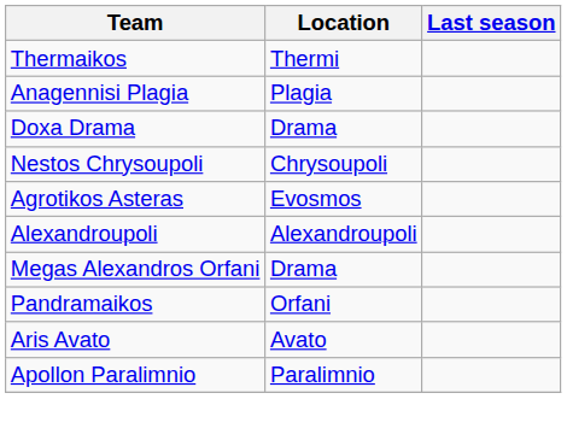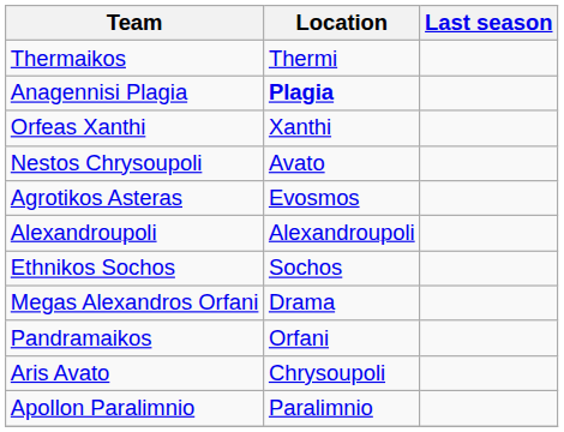 <table class="wikitable sortable">
 <tr>
 <th>Team</th>
 <th>Location</th>
 <th><a href='#'>Last season</a></th>
 </tr>
 <tr>
 <td><a href='#'>Thermaikos</a></td>
 <td><a href='#'>Thermi</a></td>
 <td></td>
 </tr>
 <tr>
 <td><a href='#'>Anagennisi Plagia</a></td>
-<td><a href='#'>Plagia</a></td>
+<td><strong><a href='#'>Plagia</a></strong></td>
 <td></td>
 </tr>
 <tr>
-<td><a href='#'>Doxa Drama</a></td>
-<td><a href='#'>Drama</a></td>
+<td><a href='#'>Orfeas Xanthi</a></td>
+<td><a href='#'>Xanthi</a></td>
 <td></td>
 </tr>
 <tr>
 <td><a href='#'>Nestos Chrysoupoli</a></td>
-<td><a href='#'>Chrysoupoli</a></td>
+<td><a href='#'>Avato</a></td>
 <td></td>
 </tr>
 <tr>
 <td><a href='#'>Agrotikos Asteras</a></td>
 <td><a href='#'>Evosmos</a></td>
 <td></td>
 </tr>
 <tr>
 <td><a href='#'>Alexandroupoli</a></td>
 <td><a href='#'>Alexandroupoli</a></td>
+<td></td>
+</tr>
+<tr>
+<td><a href='#'>Ethnikos Sochos</a></td>
+<td><a href='#'>Sochos</a></td>
 <td></td>
 </tr>
 <tr>
 <td><a href='#'>Megas Alexandros Orfani</a></td>
 <td><a href='#'>Drama</a></td>
 <td></td>
 </tr>
 <tr>
 <td><a href='#'>Pandramaikos</a></td>
 <td><a href='#'>Orfani</a></td>
 <td></td>
 </tr>
 <tr>
 <td><a href='#'>Aris Avato</a></td>
-<td><a href='#'>Avato</a></td>
+<td><a href='#'>Chrysoupoli</a></td>
 <td></td>
 </tr>
 <tr>
 <td><a href='#'>Apollon Paralimnio</a></td>
 <td><a href='#'>Paralimnio</a></td>
 <td></td>
 </tr>
 <tr>
 </tr>
 </table>
